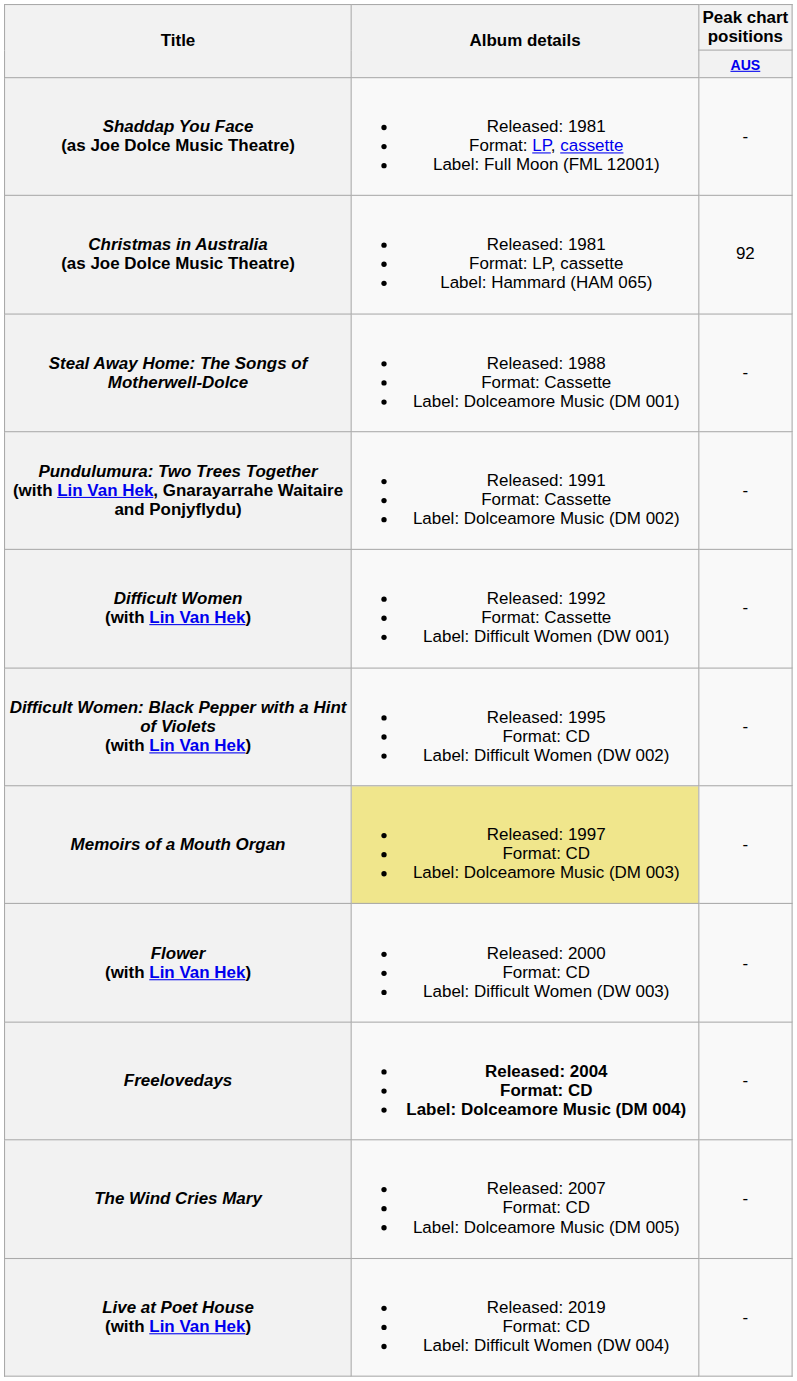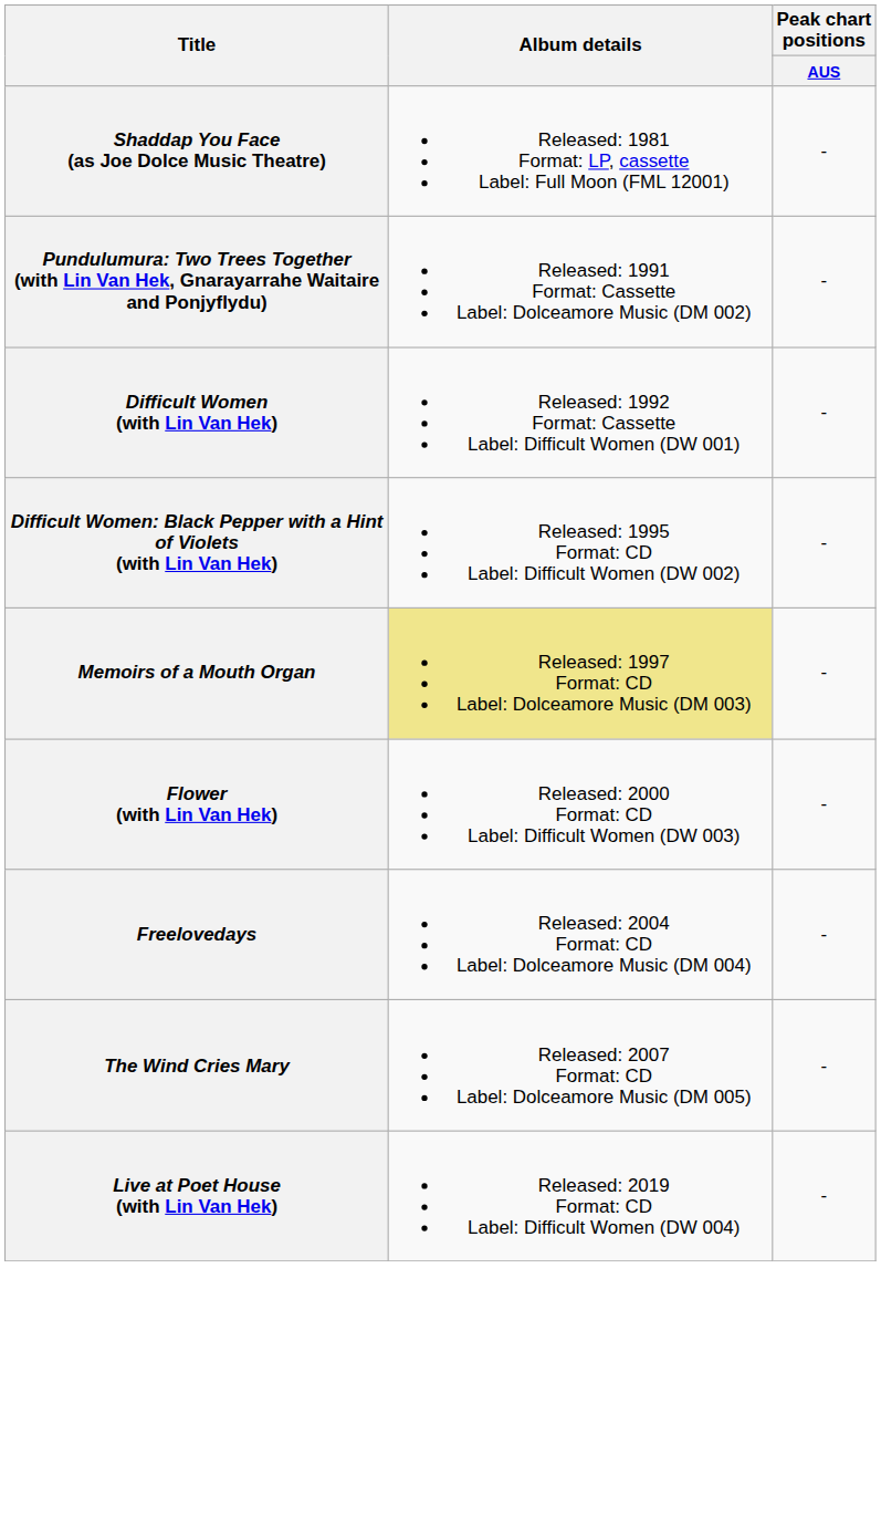 <table class="wikitable plainrowheaders" style="text-align:center;" border="1">
 <tr>
 <th scope="col" rowspan="2" style="width:20em;">Title</th>
 <th scope="col" rowspan="2" style="width:20em;">Album details</th>
 <th scope="col" colspan="1">Peak chart<br>positions</th>
 </tr>
 <tr>
 <th scope="col" style="text-align:center;"><small><a href='#'>AUS</a></small><br></th>
 </tr>
 <tr>
 <th scope="row"><em>Shaddap You Face</em> <br> (as Joe Dolce Music Theatre)</th>
 <td><br><ul><li>Released: 1981</li><li>Format: <a href='#'>LP</a>, <a href='#'>cassette</a></li><li>Label: Full Moon (FML 12001)</li></ul></td>
-<td align="center">-</td>
-</tr>
-<tr>
-<th scope="row"><em>Christmas in Australia</em> <br> (as Joe Dolce Music Theatre)</th>
-<td><br><ul><li>Released:  1981</li><li>Format: LP, cassette</li><li>Label: Hammard (HAM 065)</li></ul></td>
-<td align="center">92</td>
-</tr>
-<tr>
-<th scope="row"><em>Steal Away Home: The Songs of Motherwell-Dolce</em> <br></th>
-<td><br><ul><li>Released:  1988</li><li>Format: Cassette</li><li>Label: Dolceamore Music (DM 001)</li></ul></td>
 <td align="center">-</td>
 </tr>
 <tr>
 <th scope="row"><em>Pundulumura: Two Trees Together</em> <br>(with <a href='#'>Lin Van Hek</a>, Gnarayarrahe Waitaire and Ponjyflydu)</th>
 <td><br><ul><li>Released:  1991</li><li>Format: Cassette</li><li>Label: Dolceamore Music (DM 002)</li></ul></td>
 <td align="center">-</td>
 </tr>
 <tr>
 <th scope="row"><em>Difficult Women</em> <br>(with <a href='#'>Lin Van Hek</a>)</th>
 <td><br><ul><li>Released:  1992</li><li>Format: Cassette</li><li>Label: Difficult Women (DW 001)</li></ul></td>
 <td align="center">-</td>
 </tr>
 <tr>
 <th scope="row"><em>Difficult Women: Black Pepper with a Hint of Violets</em> <br>(with <a href='#'>Lin Van Hek</a>)</th>
 <td><br><ul><li>Released:  1995</li><li>Format: CD</li><li>Label: Difficult Women (DW 002)</li></ul></td>
 <td align="center">-</td>
 </tr>
 <tr>
 <th scope="row"><em>Memoirs of a Mouth Organ</em> <br></th>
 <td style="background: khaki;"><br><ul><li>Released:  1997</li><li>Format: CD</li><li>Label: Dolceamore Music (DM 003)</li></ul></td>
 <td align="center">-</td>
 </tr>
 <tr>
 <th scope="row"><em>Flower</em> <br>(with <a href='#'>Lin Van Hek</a>)</th>
 <td><br><ul><li>Released:  2000</li><li>Format: CD</li><li>Label: Difficult Women (DW 003)</li></ul></td>
 <td align="center">-</td>
 </tr>
 <tr>
 <th scope="row"><em>Freelovedays</em> <br></th>
-<td><strong><br><ul><li>Released:  2004</li><li>Format: CD</li><li>Label: Dolceamore Music (DM 004)</li></ul></strong></td>
+<td><br><ul><li>Released:  2004</li><li>Format: CD</li><li>Label: Dolceamore Music (DM 004)</li></ul></td>
 <td align="center">-</td>
 </tr>
 <tr>
 <th scope="row"><em>The Wind Cries Mary</em> <br></th>
 <td><br><ul><li>Released: 2007</li><li>Format: CD</li><li>Label: Dolceamore Music (DM 005)</li></ul></td>
 <td align="center">-</td>
 </tr>
 <tr>
 <th scope="row"><em>Live at Poet House</em> <br>(with <a href='#'>Lin Van Hek</a>)</th>
 <td><br><ul><li>Released: 2019</li><li>Format: CD</li><li>Label: Difficult Women (DW 004)</li></ul></td>
 <td align="center">-</td>
 </tr>
 </table>
